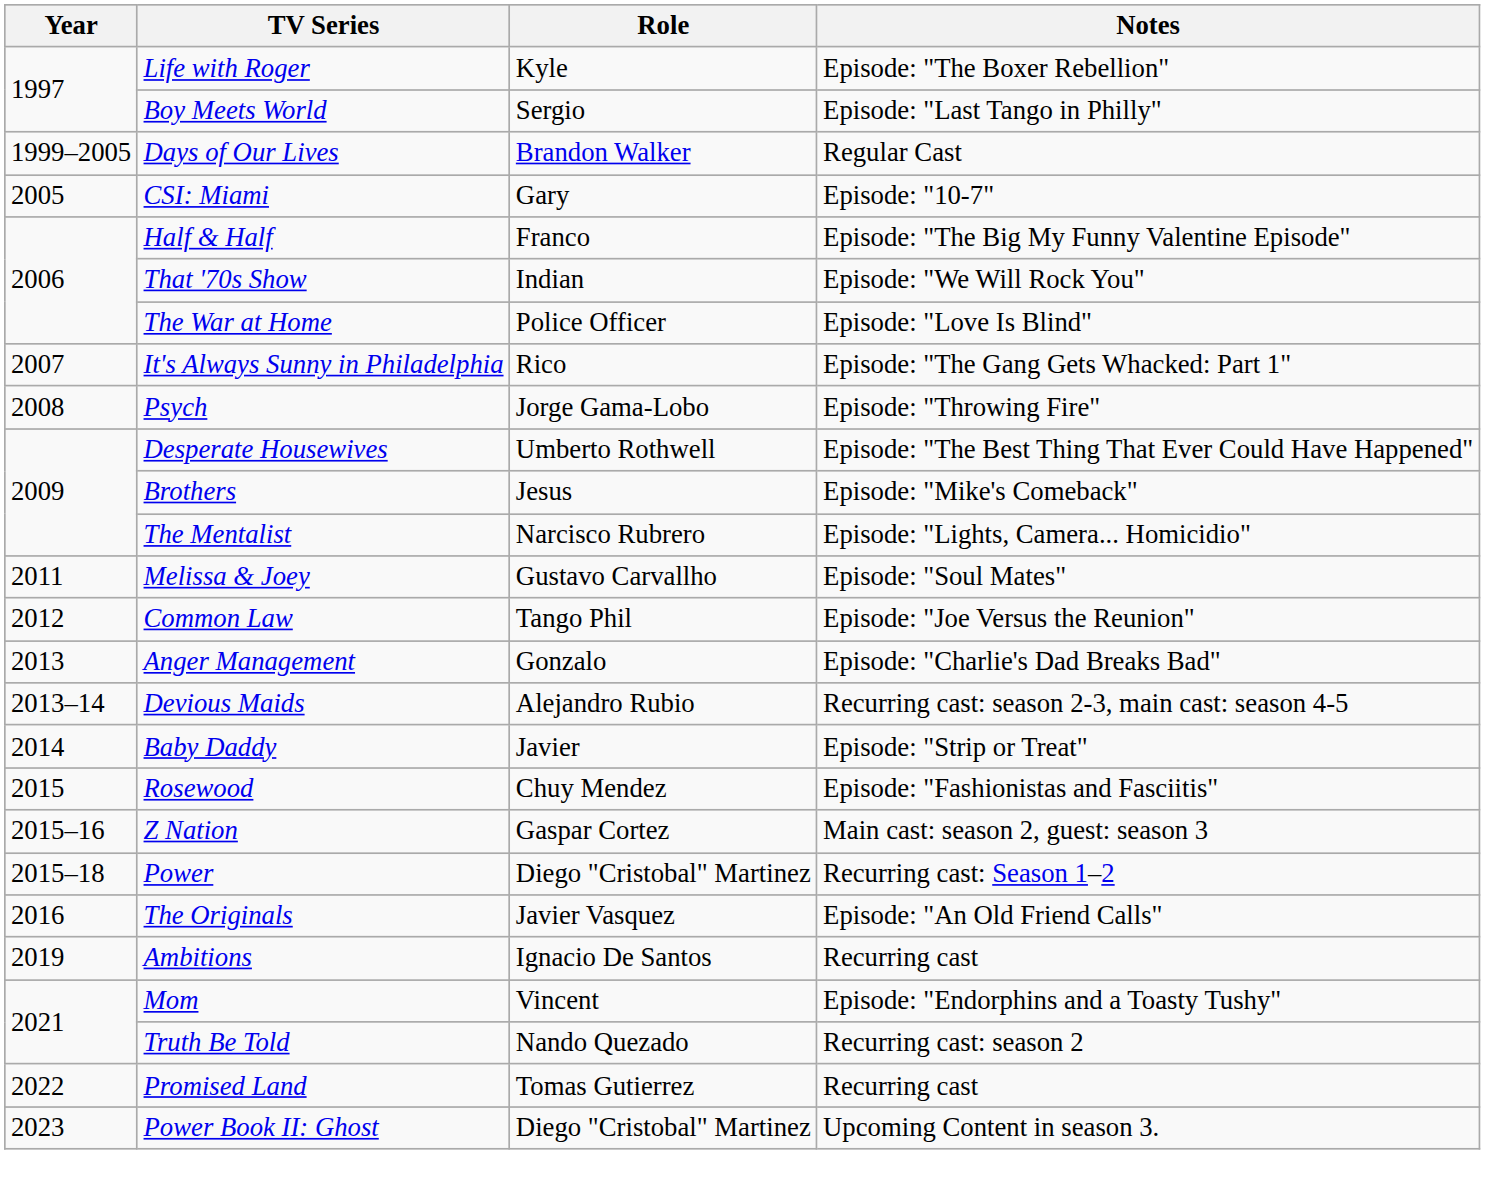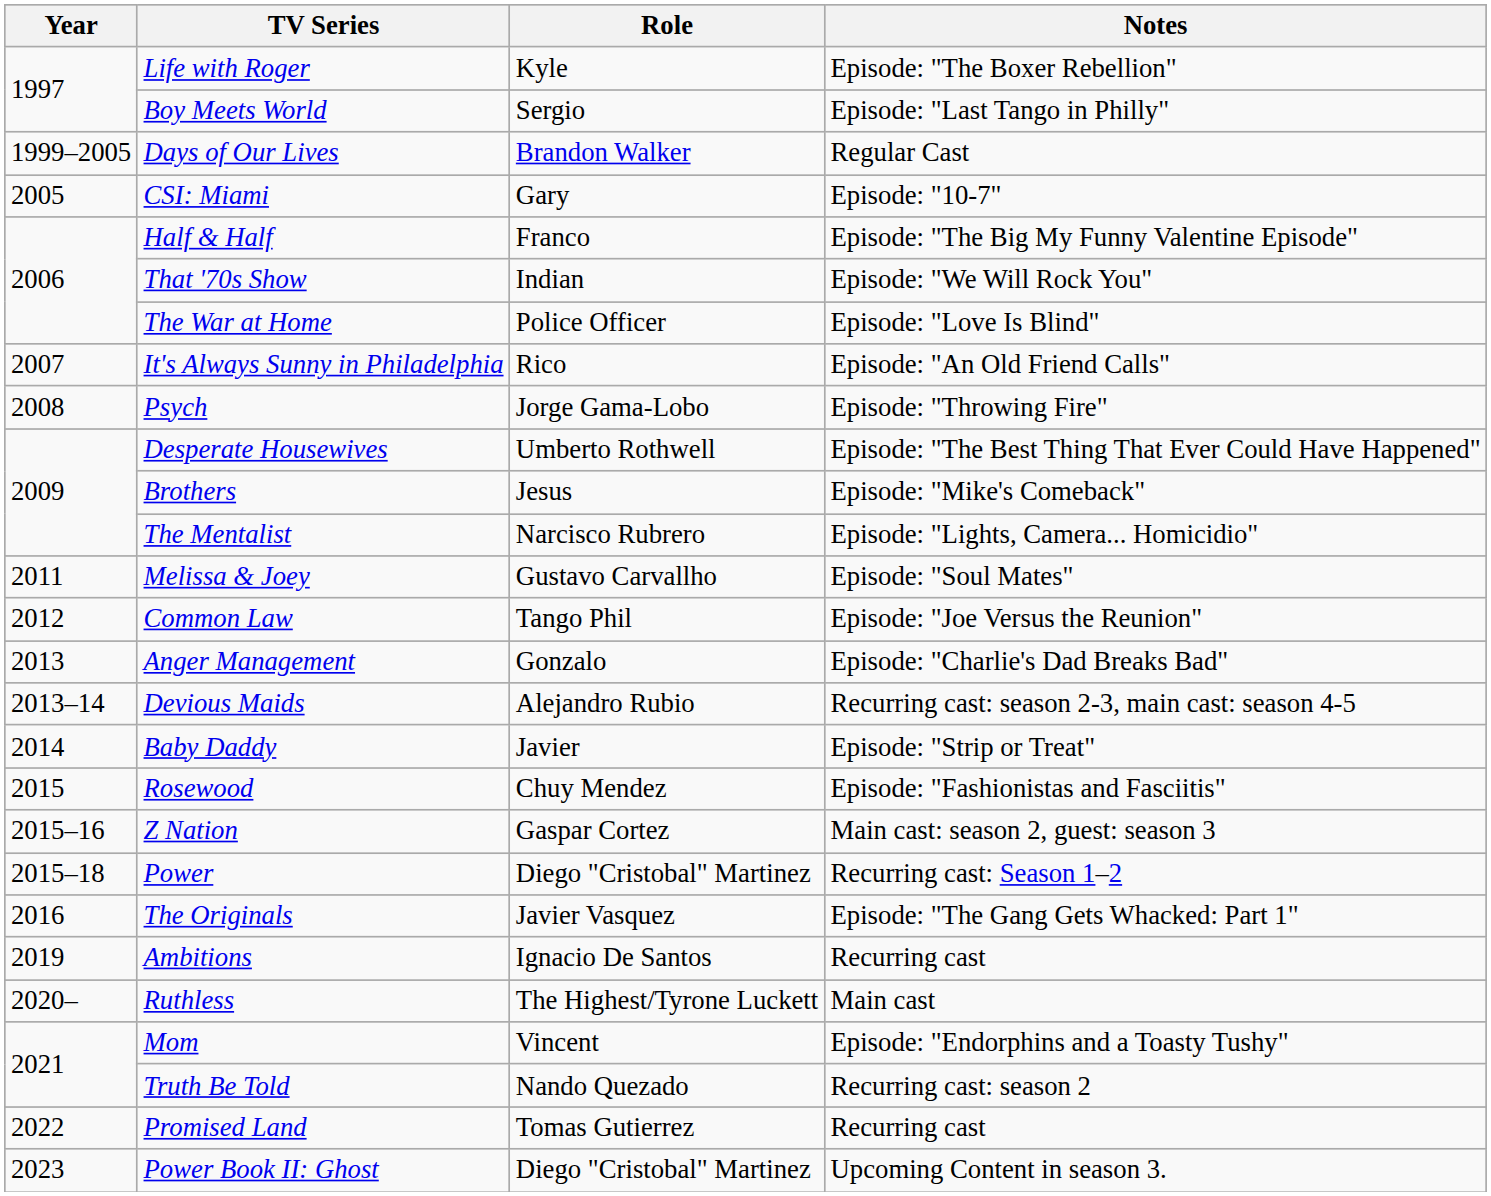 <table class="wikitable">
 <tr>
 <th>Year</th>
 <th>TV Series</th>
 <th>Role</th>
 <th>Notes</th>
 </tr>
 <tr>
 <td rowspan="2">1997</td>
 <td><em><a href='#'>Life with Roger</a></em></td>
 <td>Kyle</td>
 <td>Episode: "The Boxer Rebellion"</td>
 </tr>
 <tr>
 <td><em><a href='#'>Boy Meets World</a></em></td>
 <td>Sergio</td>
 <td>Episode: "Last Tango in Philly"</td>
 </tr>
 <tr>
 <td>1999–2005</td>
 <td><em><a href='#'>Days of Our Lives</a></em></td>
 <td><a href='#'>Brandon Walker</a></td>
 <td>Regular Cast</td>
 </tr>
 <tr>
 <td>2005</td>
 <td><em><a href='#'>CSI: Miami</a></em></td>
 <td>Gary</td>
 <td>Episode: "10-7"</td>
 </tr>
 <tr>
 <td rowspan="3">2006</td>
 <td><em><a href='#'>Half & Half</a></em></td>
 <td>Franco</td>
 <td>Episode: "The Big My Funny Valentine Episode"</td>
 </tr>
 <tr>
 <td><em><a href='#'>That '70s Show</a></em></td>
 <td>Indian</td>
 <td>Episode: "We Will Rock You"</td>
 </tr>
 <tr>
 <td><em><a href='#'>The War at Home</a></em></td>
 <td>Police Officer</td>
 <td>Episode: "Love Is Blind"</td>
 </tr>
 <tr>
 <td>2007</td>
 <td><em><a href='#'>It's Always Sunny in Philadelphia</a></em></td>
 <td>Rico</td>
-<td>Episode: "The Gang Gets Whacked: Part 1"</td>
+<td>Episode: "An Old Friend Calls"</td>
 </tr>
 <tr>
 <td>2008</td>
 <td><em><a href='#'>Psych</a></em></td>
 <td>Jorge Gama-Lobo</td>
 <td>Episode: "Throwing Fire"</td>
 </tr>
 <tr>
 <td rowspan="3">2009</td>
 <td><em><a href='#'>Desperate Housewives</a></em></td>
 <td>Umberto Rothwell</td>
 <td>Episode: "The Best Thing That Ever Could Have Happened"</td>
 </tr>
 <tr>
 <td><em><a href='#'>Brothers</a></em></td>
 <td>Jesus</td>
 <td>Episode: "Mike's Comeback"</td>
 </tr>
 <tr>
 <td><em><a href='#'>The Mentalist</a></em></td>
 <td>Narcisco Rubrero</td>
 <td>Episode: "Lights, Camera... Homicidio"</td>
 </tr>
 <tr>
 <td>2011</td>
 <td><em><a href='#'>Melissa & Joey</a></em></td>
 <td>Gustavo Carvallho</td>
 <td>Episode: "Soul Mates"</td>
 </tr>
 <tr>
 <td>2012</td>
 <td><em><a href='#'>Common Law</a></em></td>
 <td>Tango Phil</td>
 <td>Episode: "Joe Versus the Reunion"</td>
 </tr>
 <tr>
 <td>2013</td>
 <td><em><a href='#'>Anger Management</a></em></td>
 <td>Gonzalo</td>
 <td>Episode: "Charlie's Dad Breaks Bad"</td>
 </tr>
 <tr>
 <td>2013–14</td>
 <td><em><a href='#'>Devious Maids</a></em></td>
 <td>Alejandro Rubio</td>
 <td>Recurring cast: season 2-3, main cast: season 4-5</td>
 </tr>
 <tr>
 <td>2014</td>
 <td><em><a href='#'>Baby Daddy</a></em></td>
 <td>Javier</td>
 <td>Episode: "Strip or Treat"</td>
 </tr>
 <tr>
 <td>2015</td>
 <td><em><a href='#'>Rosewood</a></em></td>
 <td>Chuy Mendez</td>
 <td>Episode: "Fashionistas and Fasciitis"</td>
 </tr>
 <tr>
 <td>2015–16</td>
 <td><em><a href='#'>Z Nation</a></em></td>
 <td>Gaspar Cortez</td>
 <td>Main cast: season 2, guest: season 3</td>
 </tr>
 <tr>
 <td>2015–18</td>
 <td><em><a href='#'>Power</a></em></td>
 <td>Diego "Cristobal" Martinez</td>
 <td>Recurring cast: <a href='#'>Season 1</a>–<a href='#'>2</a></td>
 </tr>
 <tr>
 <td>2016</td>
 <td><em><a href='#'>The Originals</a></em></td>
 <td>Javier Vasquez</td>
-<td>Episode: "An Old Friend Calls"</td>
+<td>Episode: "The Gang Gets Whacked: Part 1"</td>
 </tr>
 <tr>
 <td>2019</td>
 <td><em><a href='#'>Ambitions</a></em></td>
 <td>Ignacio De Santos</td>
 <td>Recurring cast</td>
+</tr>
+<tr>
+<td>2020–</td>
+<td><em><a href='#'>Ruthless</a></em></td>
+<td>The Highest/Tyrone Luckett</td>
+<td>Main cast</td>
 </tr>
 <tr>
 <td rowspan="2">2021</td>
 <td><em><a href='#'>Mom</a></em></td>
 <td>Vincent</td>
 <td>Episode: "Endorphins and a Toasty Tushy"</td>
 </tr>
 <tr>
 <td><em><a href='#'>Truth Be Told</a></em></td>
 <td>Nando Quezado</td>
 <td>Recurring cast: season 2</td>
 </tr>
 <tr>
 <td>2022</td>
 <td><em><a href='#'>Promised Land</a></em></td>
 <td>Tomas Gutierrez</td>
 <td>Recurring cast</td>
 </tr>
 <tr>
 <td>2023</td>
 <td><em><a href='#'>Power Book II: Ghost</a></em></td>
 <td>Diego "Cristobal" Martinez</td>
 <td>Upcoming Content in season 3.</td>
 </tr>
 </table>
